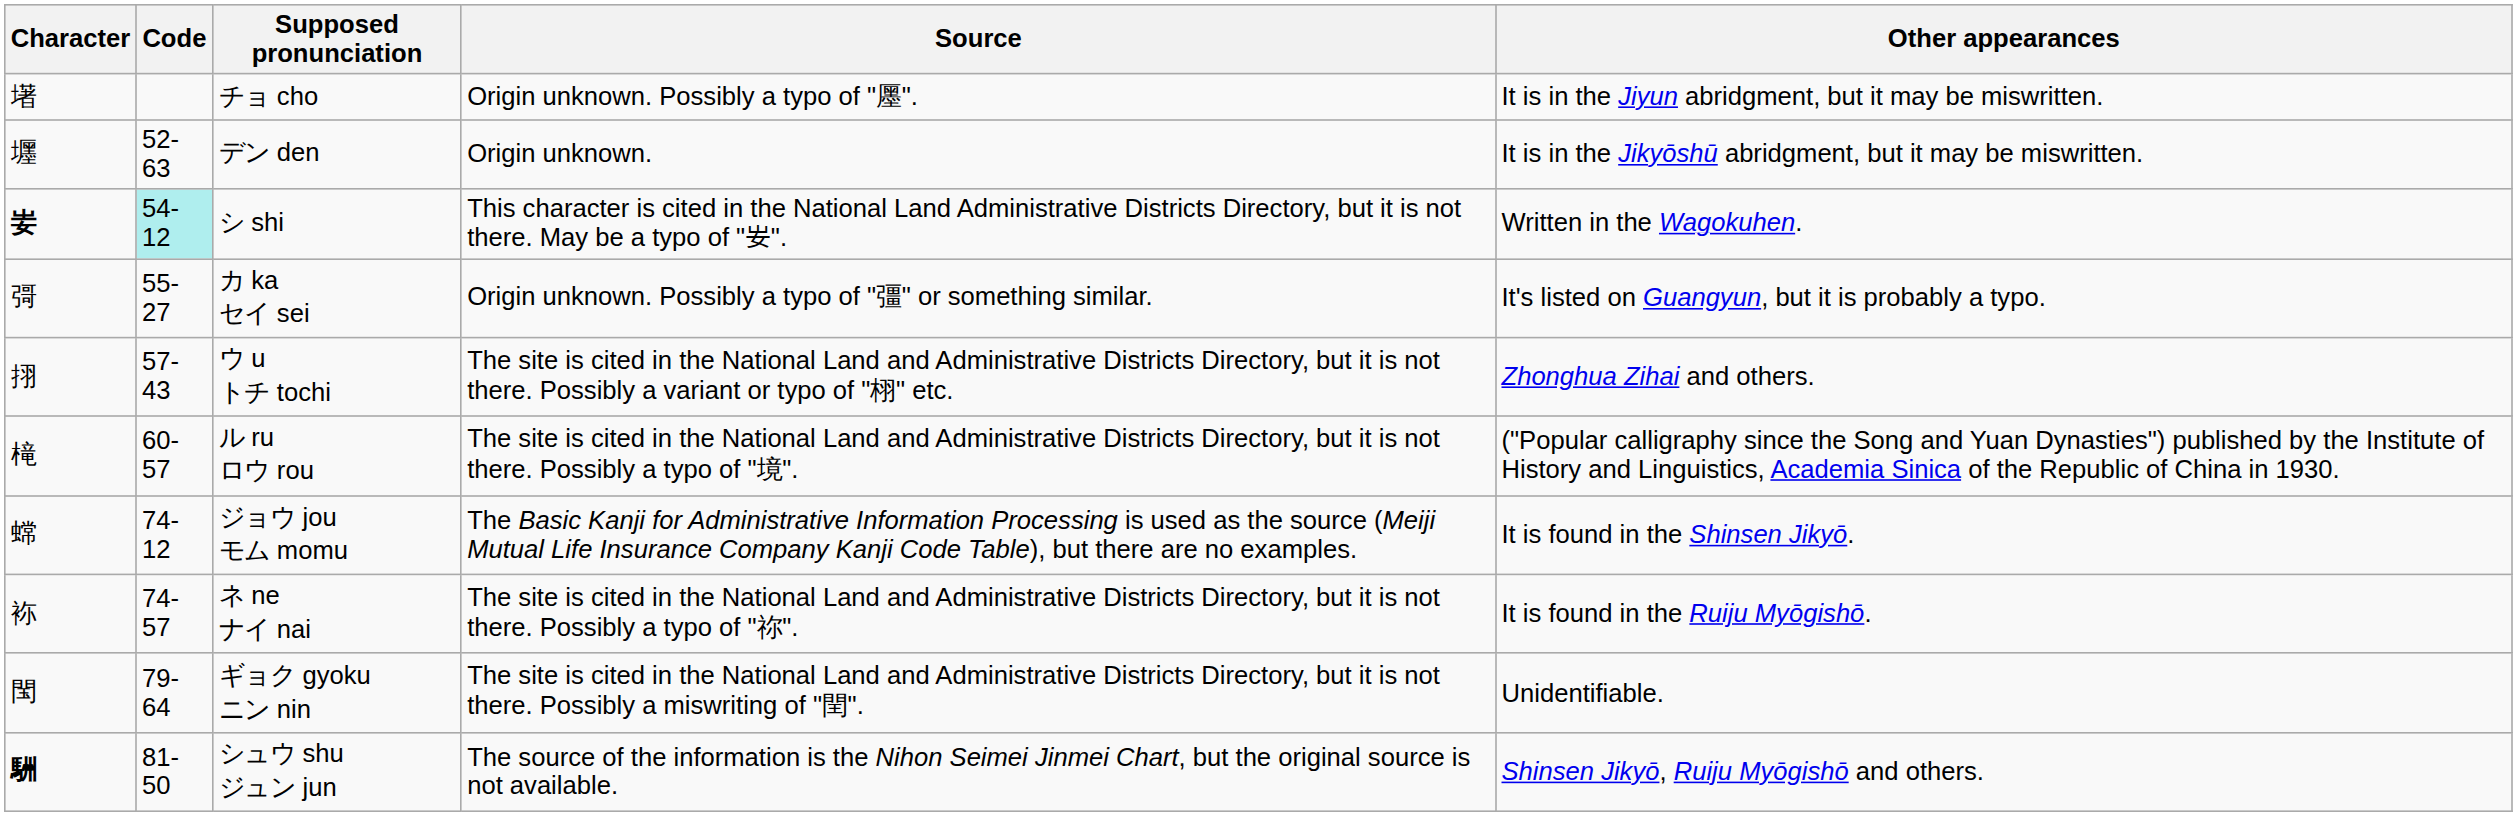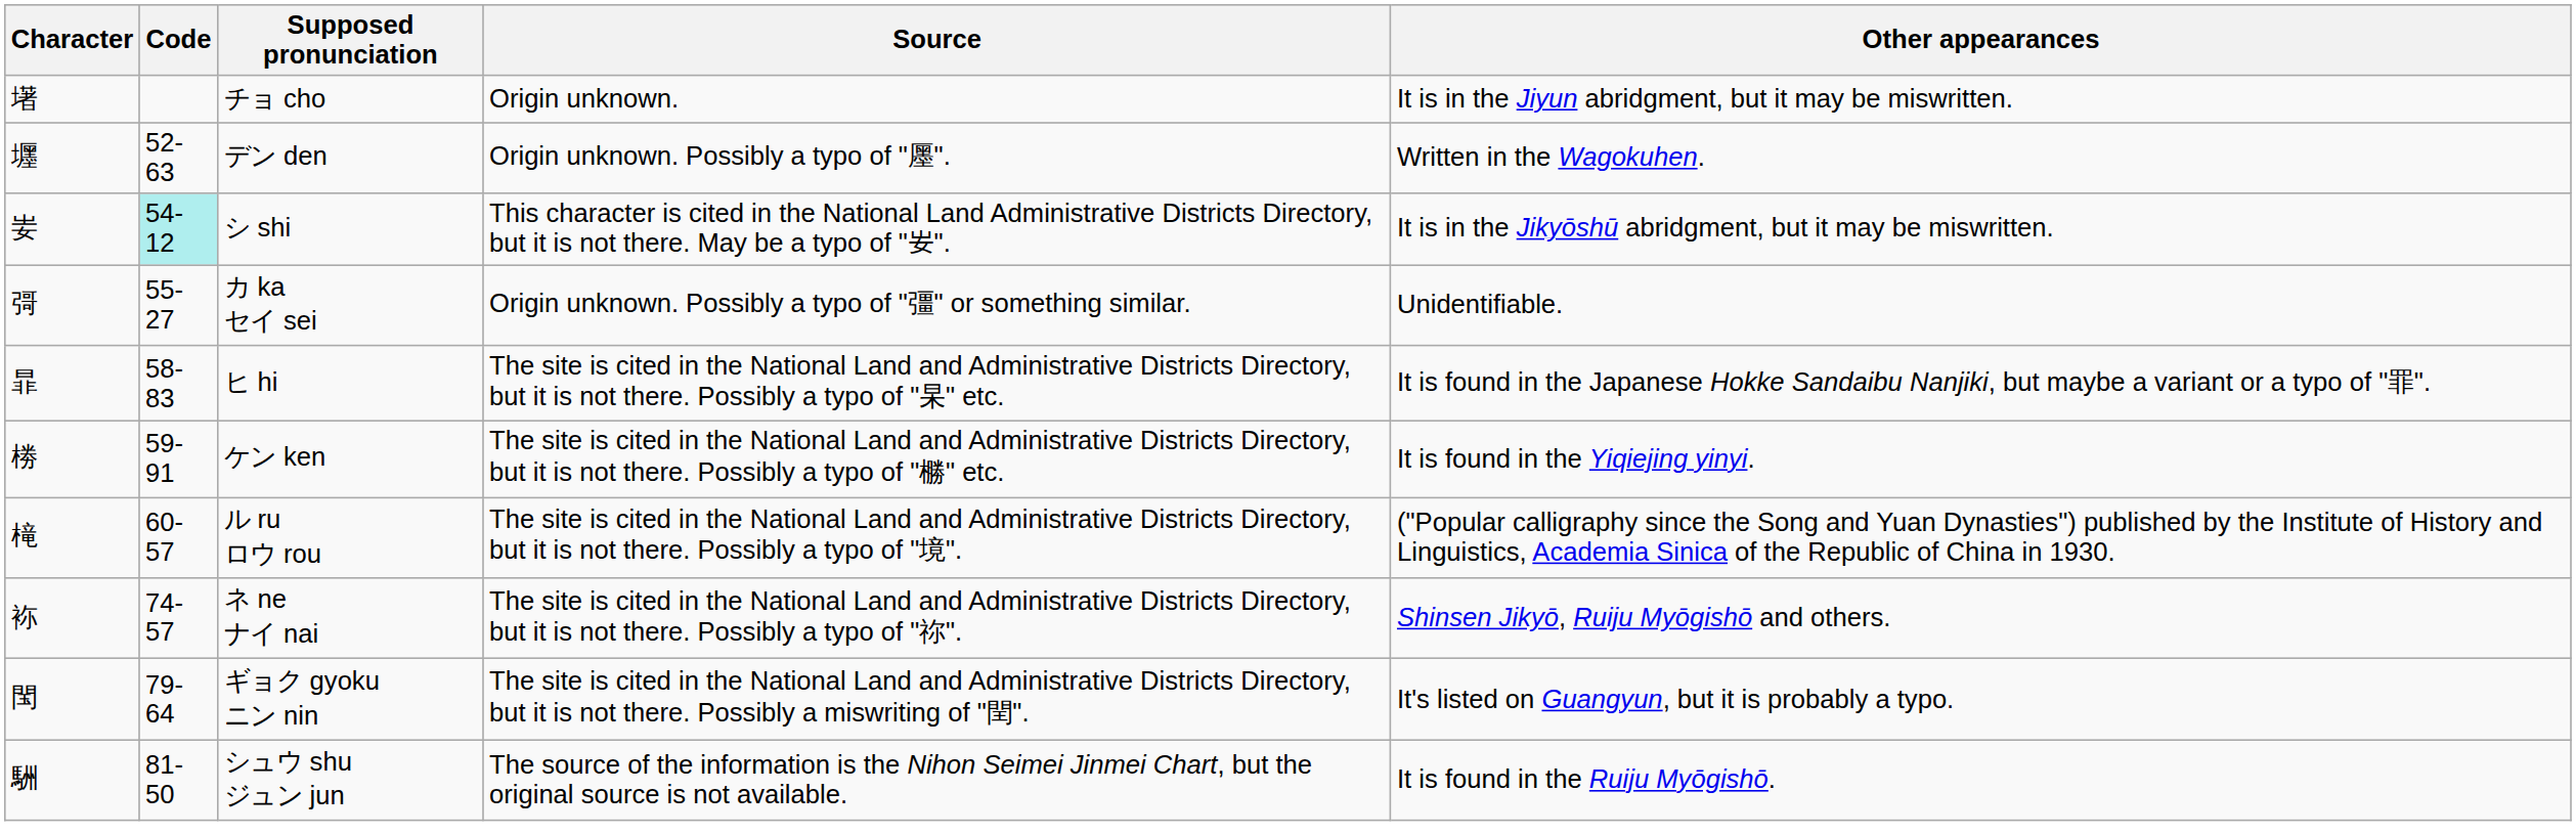 <table class="wikitable">
 <tr>
 <th style="white-space:nowrap">Character</th>
 <th style="white-space:nowrap">Code</th>
 <th>Supposed pronunciation</th>
 <th>Source</th>
 <th>Other appearances</th>
 </tr>
 <tr>
 <td>墸</td>
 <td></td>
 <td>チョ cho</td>
-<td>Origin unknown. Possibly a typo of "㕓".</td>
+<td>Origin unknown.</td>
 <td>It is in the <em><a href='#'>Jiyun</a></em> abridgment, but it may be miswritten.</td>
 </tr>
 <tr>
 <td>壥</td>
 <td>52-63</td>
 <td>デン den</td>
-<td>Origin unknown.</td>
-<td>It is in the <em><a href='#'>Jikyōshū</a></em> abridgment, but it may be miswritten.</td>
+<td>Origin unknown. Possibly a typo of "㕓".</td>
+<td>Written in the <em><a href='#'>Wagokuhen</a></em>.</td>
 </tr>
 <tr>
-<td><strong>妛</strong></td>
+<td>妛</td>
 <td style="background: paleturquoise;">54-12</td>
 <td>シ shi</td>
 <td>This character is cited in the National Land Administrative Districts Directory, but it is not there. May be a typo of "𡚴".</td>
-<td>Written in the <em><a href='#'>Wagokuhen</a></em>.</td>
+<td>It is in the <em><a href='#'>Jikyōshū</a></em> abridgment, but it may be miswritten.</td>
 </tr>
 <tr>
 <td>彁</td>
 <td>55-27</td>
 <td>カ ka<br>セイ sei</td>
 <td>Origin unknown. Possibly a typo of "彊" or something similar.</td>
-<td>It's listed on <em><a href='#'>Guangyun</a></em>, but it is probably a typo.</td>
+<td>Unidentifiable.</td>
 </tr>
 <tr>
-<td>挧</td>
-<td>57-43</td>
-<td>ウ u<br>トチ tochi</td>
-<td>The site is cited in the National Land and Administrative Districts Directory, but it is not there. Possibly a variant or typo of "栩" etc.</td>
-<td><em><a href='#'>Zhonghua Zihai</a></em> and others.</td>
+<td>暃</td>
+<td>58-83</td>
+<td>ヒ hi</td>
+<td>The site is cited in the National Land and Administrative Districts Directory, but it is not there. Possibly a typo of "杲" etc.</td>
+<td>It is found in the Japanese <em>Hokke Sandaibu Nanjiki</em>, but maybe a variant or a typo of "罪".</td>
+</tr>
+<tr>
+<td>椦</td>
+<td>59-91</td>
+<td>ケン ken</td>
+<td>The site is cited in the National Land and Administrative Districts Directory, but it is not there. Possibly a typo of "橳" etc. </td>
+<td>It is found in the <em><a href='#'>Yiqiejing yinyi</a></em>.</td>
 </tr>
 <tr>
 <td>槞</td>
 <td>60-57</td>
 <td>ル ru<br>ロウ rou</td>
 <td>The site is cited in the National Land and Administrative Districts Directory, but it is not there. Possibly a typo of "境".</td>
 <td> ("Popular calligraphy since the Song and Yuan Dynasties") published by the Institute of History and Linguistics, <a href='#'>Academia Sinica</a> of the Republic of China in 1930.</td>
 </tr>
 <tr>
-<td>蟐</td>
-<td>74-12</td>
-<td>ジョウ jou<br>モム momu</td>
-<td>The <em>Basic Kanji for Administrative Information Processing</em> is used as the source (<em>Meiji Mutual Life Insurance Company Kanji Code Table</em>), but there are no examples.</td>
-<td>It is found in the <em><a href='#'>Shinsen Jikyō</a></em>.</td>
-</tr>
-<tr>
 <td>袮</td>
 <td>74-57</td>
 <td>ネ ne<br>ナイ nai</td>
 <td>The site is cited in the National Land and Administrative Districts Directory, but it is not there. Possibly a typo of "祢".</td>
-<td>It is found in the <em><a href='#'>Ruiju Myōgishō</a></em>.</td>
+<td><em><a href='#'>Shinsen Jikyō</a></em>, <em><a href='#'>Ruiju Myōgishō</a></em> and others.</td>
 </tr>
 <tr>
 <td>閠</td>
 <td>79-64</td>
 <td>ギョク gyoku<br>ニン nin</td>
 <td>The site is cited in the National Land and Administrative Districts Directory, but it is not there. Possibly a miswriting of "閏".</td>
-<td>Unidentifiable.</td>
+<td>It's listed on <em><a href='#'>Guangyun</a></em>, but it is probably a typo.</td>
 </tr>
 <tr>
-<td><strong>駲</strong></td>
+<td>駲</td>
 <td>81-50</td>
 <td>シュウ shu<br>ジュン jun</td>
 <td>The source of the information is the <em>Nihon Seimei Jinmei Chart</em>, but the original source is not available.</td>
-<td><em><a href='#'>Shinsen Jikyō</a></em>, <em><a href='#'>Ruiju Myōgishō</a></em> and others.</td>
+<td>It is found in the <em><a href='#'>Ruiju Myōgishō</a></em>.</td>
 </tr>
 </table>
